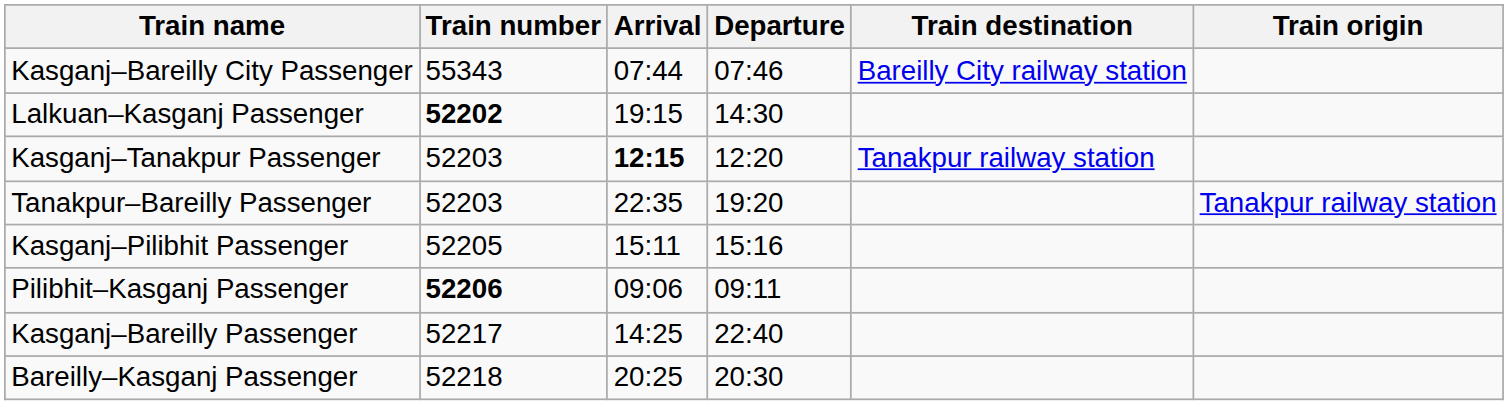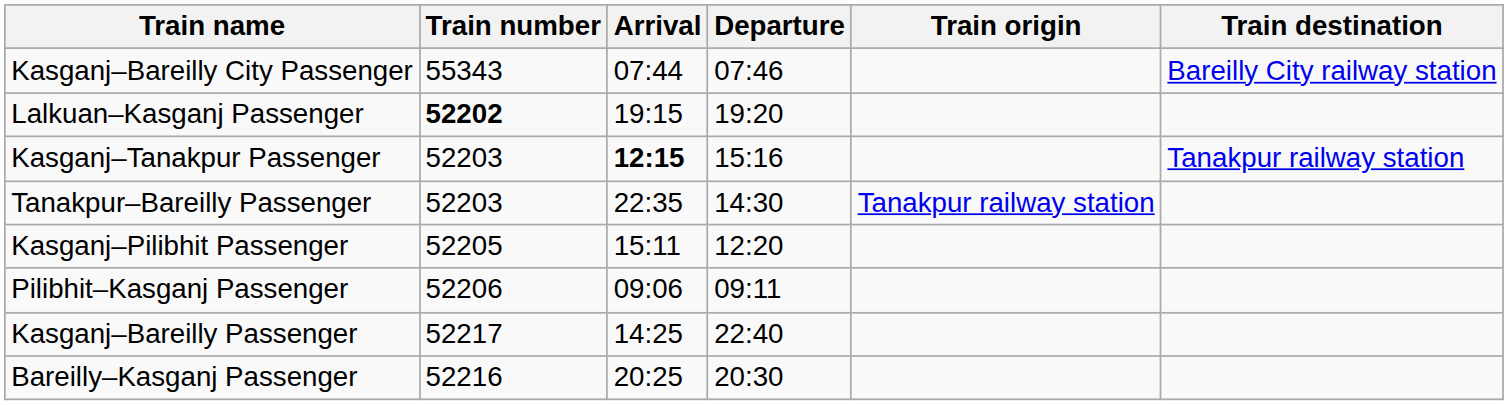 <table class="wikitable">
 <tr>
 <th>Train name</th>
 <th>Train number</th>
 <th>Arrival</th>
 <th>Departure</th>
+<th>Train origin</th>
 <th>Train destination</th>
-<th>Train origin</th>
 </tr>
 <tr>
 <td>Kasganj–Bareilly City Passenger</td>
 <td>55343</td>
 <td>07:44</td>
 <td>07:46</td>
+<td></td>
 <td><a href='#'>Bareilly City railway station</a></td>
-<td></td>
 </tr>
 <tr>
 <td>Lalkuan–Kasganj Passenger</td>
 <td><strong>52202</strong></td>
 <td>19:15</td>
-<td>14:30</td>
+<td>19:20</td>
 <td></td>
 <td></td>
 </tr>
 <tr>
 <td>Kasganj–Tanakpur Passenger</td>
 <td>52203</td>
 <td><strong>12:15</strong></td>
-<td>12:20</td>
+<td>15:16</td>
+<td></td>
 <td><a href='#'>Tanakpur railway station</a></td>
-<td></td>
 </tr>
 <tr>
 <td>Tanakpur–Bareilly Passenger</td>
 <td>52203</td>
 <td>22:35</td>
-<td>19:20</td>
+<td>14:30</td>
+<td><a href='#'>Tanakpur railway station</a></td>
 <td></td>
-<td><a href='#'>Tanakpur railway station</a></td>
 </tr>
 <tr>
 <td>Kasganj–Pilibhit Passenger</td>
 <td>52205</td>
 <td>15:11</td>
-<td>15:16</td>
+<td>12:20</td>
 <td></td>
 <td></td>
 </tr>
 <tr>
 <td>Pilibhit–Kasganj Passenger</td>
-<td><strong>52206</strong></td>
+<td>52206</td>
 <td>09:06</td>
 <td>09:11</td>
 <td></td>
 <td></td>
 </tr>
 <tr>
 <td>Kasganj–Bareilly Passenger</td>
 <td>52217</td>
 <td>14:25</td>
 <td>22:40</td>
 <td></td>
 <td></td>
 </tr>
 <tr>
 <td>Bareilly–Kasganj Passenger</td>
-<td>52218</td>
+<td>52216</td>
 <td>20:25</td>
 <td>20:30</td>
 <td></td>
 <td></td>
 </tr>
 </table>
